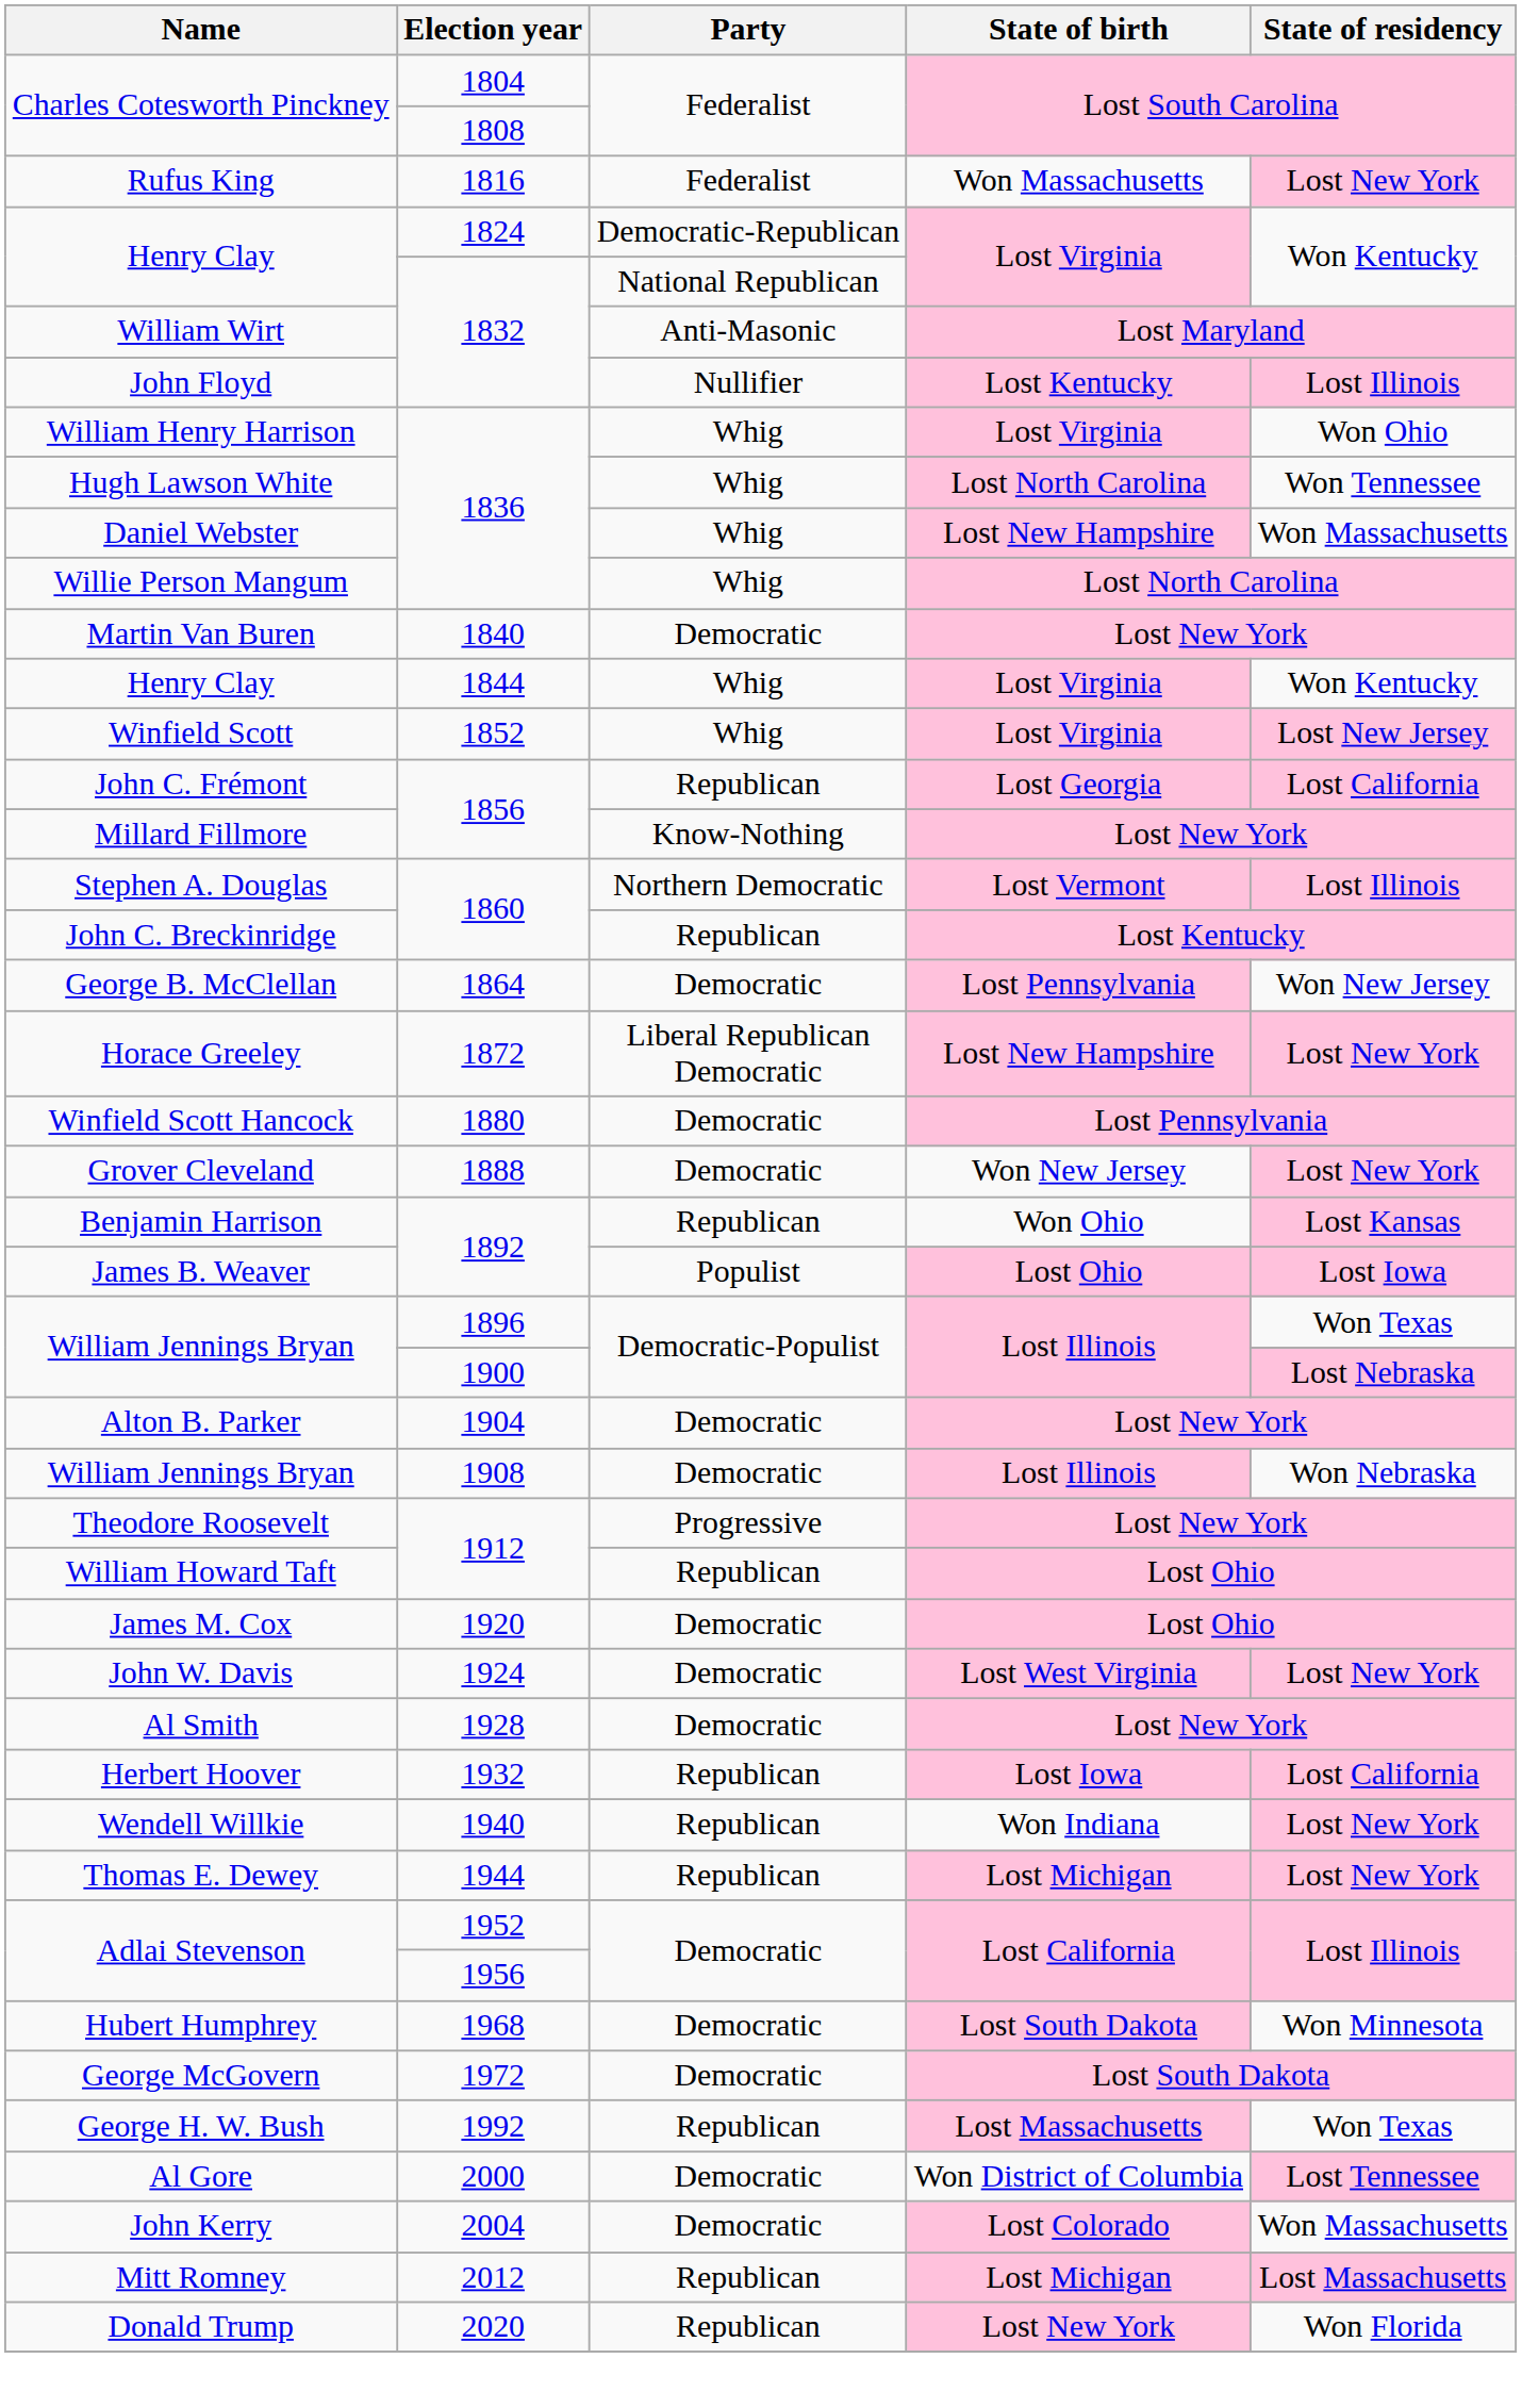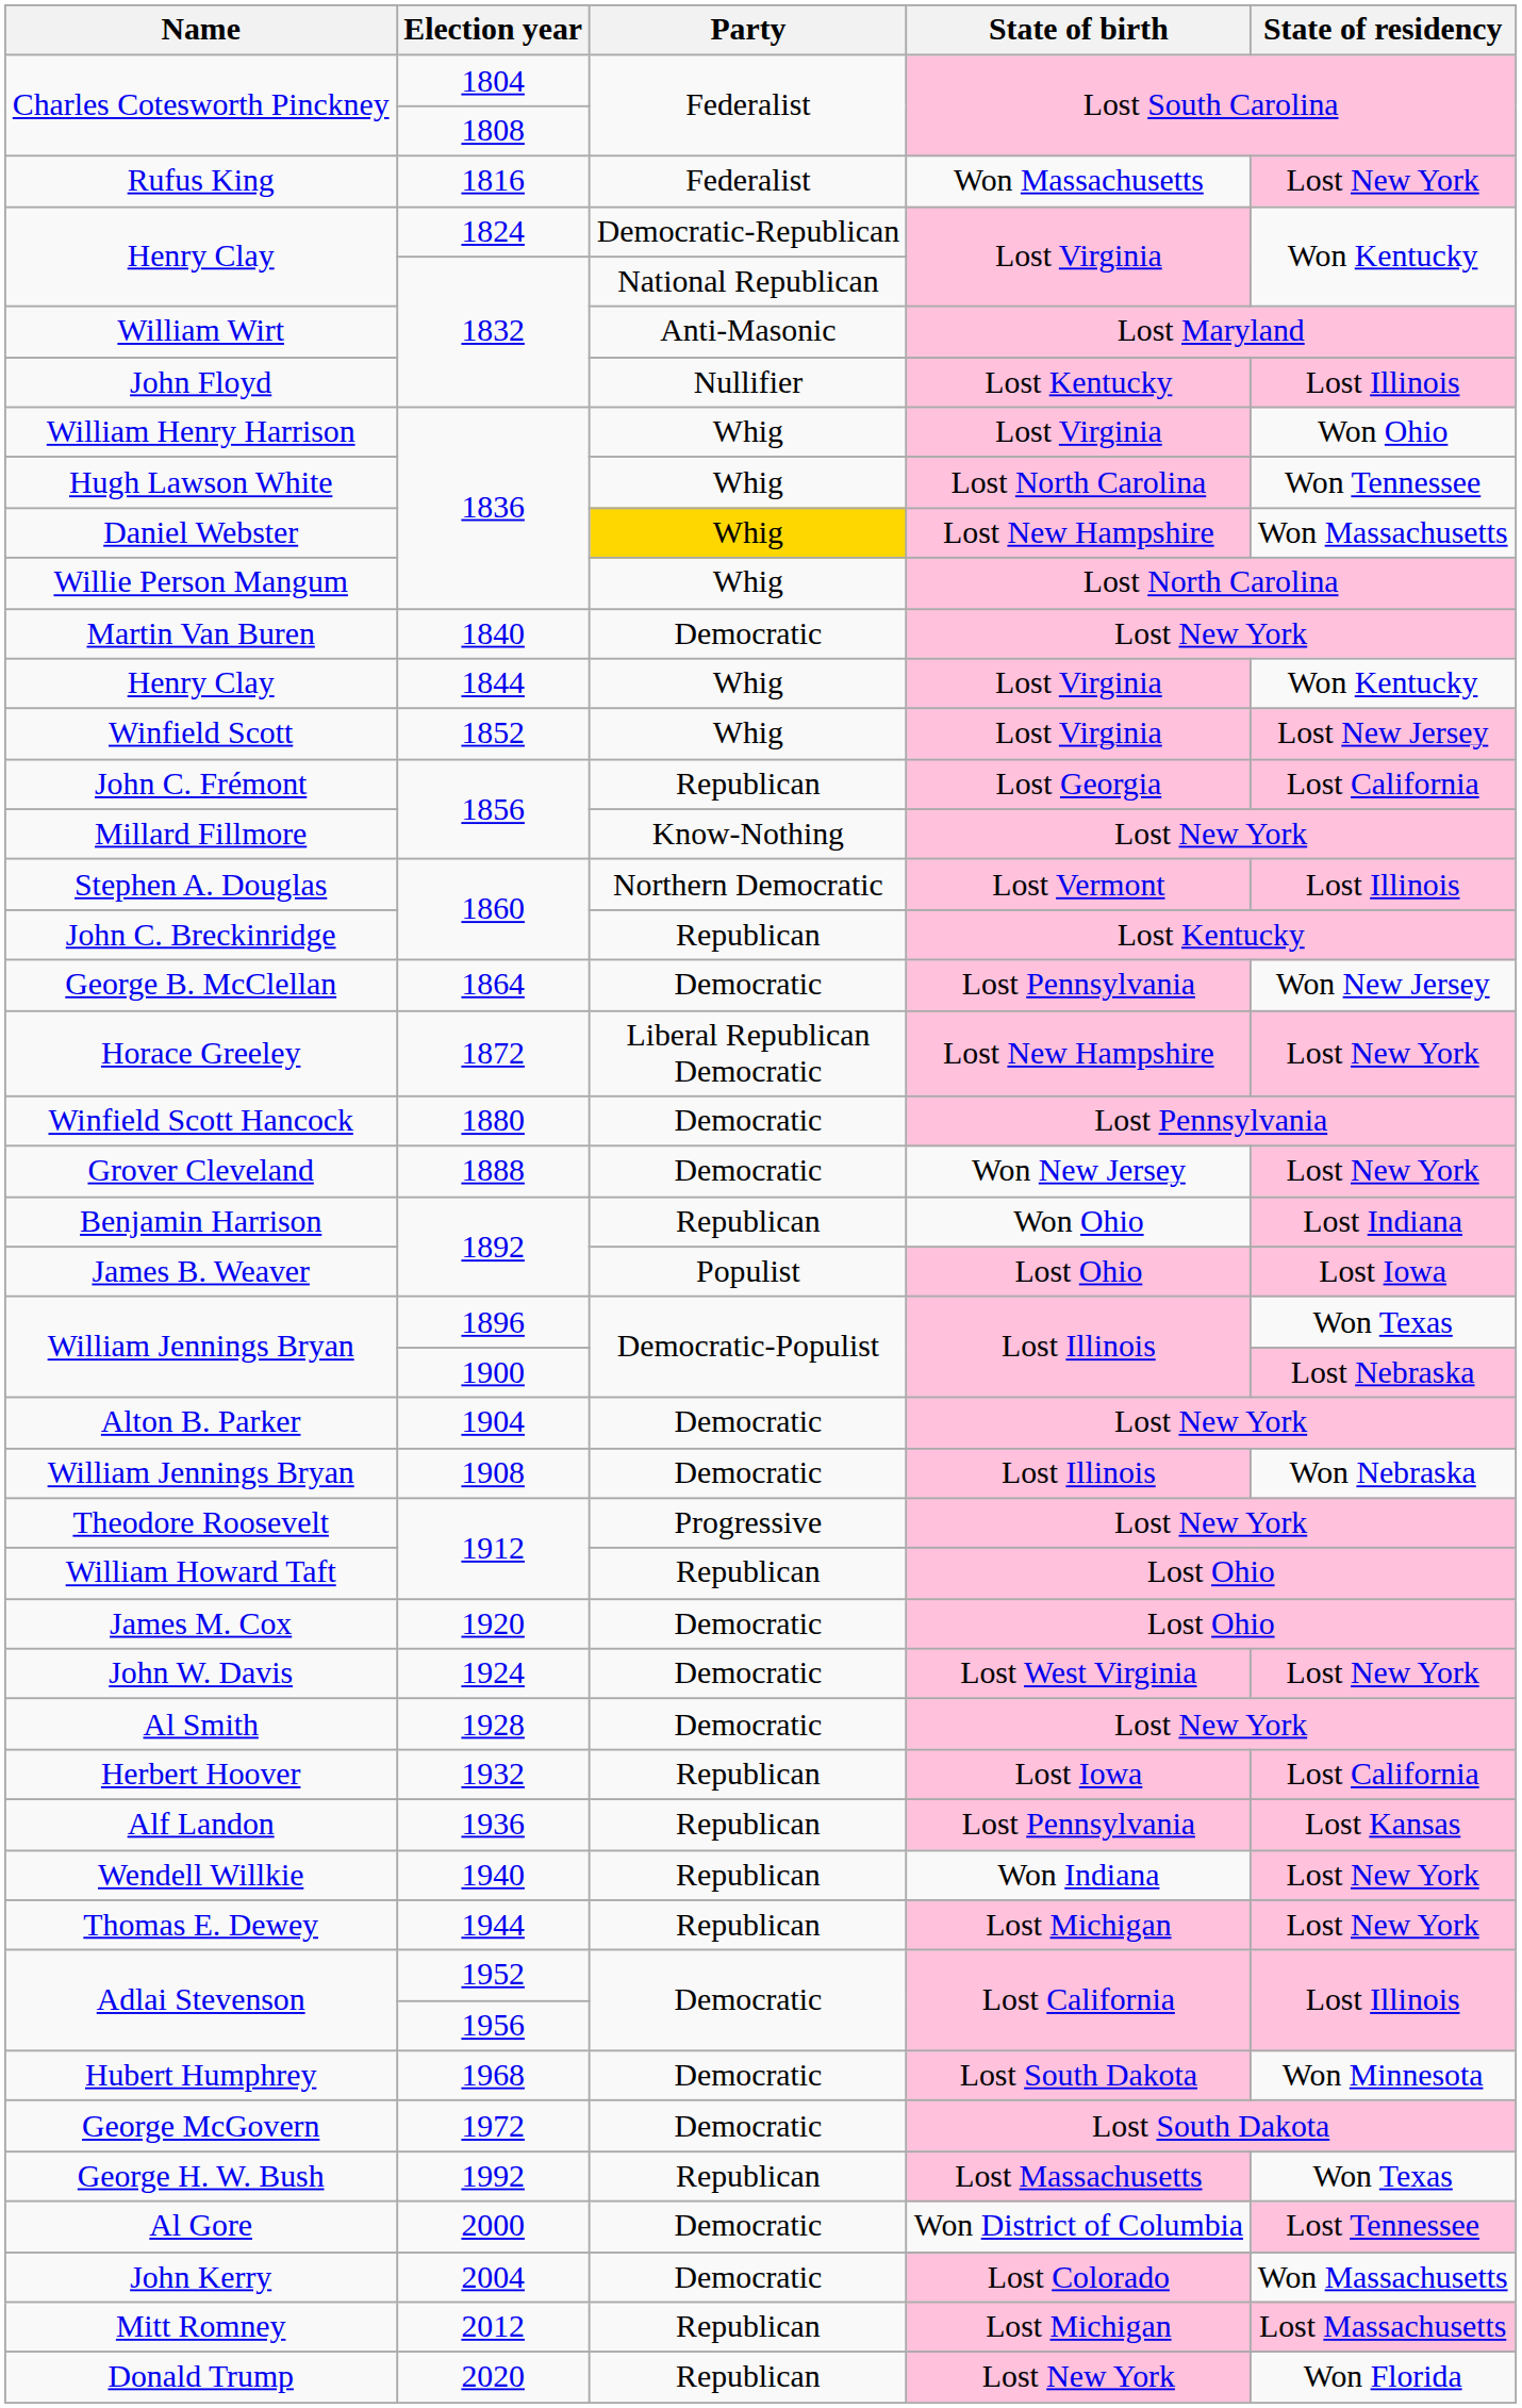 <table class="wikitable sortable" style="text-align:center;">
 <tr>
 <th>Name</th>
 <th>Election year</th>
 <th>Party</th>
 <th>State of birth</th>
 <th>State of residency</th>
 </tr>
 <tr>
 <td rowspan="2"><a href='#'>Charles Cotesworth Pinckney</a></td>
 <td><a href='#'>1804</a></td>
 <td rowspan="2">Federalist</td>
 <td colspan="2" rowspan="2" style="background-color:#FFC1DC;">Lost <a href='#'>South Carolina</a></td>
 </tr>
 <tr>
 <td><a href='#'>1808</a></td>
 </tr>
 <tr>
 <td><a href='#'>Rufus King</a></td>
 <td><a href='#'>1816</a></td>
 <td>Federalist</td>
 <td>Won <a href='#'>Massachusetts</a></td>
 <td style="background-color:#FFC1DC;">Lost <a href='#'>New York</a></td>
 </tr>
 <tr>
 <td rowspan="2"><a href='#'>Henry Clay</a></td>
 <td><a href='#'>1824</a></td>
 <td>Democratic-Republican</td>
 <td rowspan="2" style="background-color:#FFC1DC;">Lost <a href='#'>Virginia</a></td>
 <td rowspan="2">Won <a href='#'>Kentucky</a></td>
 </tr>
 <tr>
 <td rowspan="3"><a href='#'>1832</a></td>
 <td>National Republican</td>
 </tr>
 <tr>
 <td><a href='#'>William Wirt</a></td>
 <td>Anti-Masonic</td>
 <td colspan="2" style="background-color:#FFC1DC;">Lost <a href='#'>Maryland</a></td>
 </tr>
 <tr>
 <td><a href='#'>John Floyd</a></td>
 <td>Nullifier</td>
 <td style="background-color:#FFC1DC;">Lost <a href='#'>Kentucky</a></td>
 <td style="background-color:#FFC1DC;">Lost <a href='#'>Illinois</a></td>
 </tr>
 <tr>
 <td><a href='#'>William Henry Harrison</a></td>
 <td rowspan="4"><a href='#'>1836</a></td>
 <td>Whig</td>
 <td style="background-color:#FFC1DC;">Lost <a href='#'>Virginia</a></td>
 <td>Won <a href='#'>Ohio</a></td>
 </tr>
 <tr>
 <td><a href='#'>Hugh Lawson White</a></td>
 <td>Whig</td>
 <td style="background-color:#FFC1DC;">Lost <a href='#'>North Carolina</a></td>
 <td>Won <a href='#'>Tennessee</a></td>
 </tr>
 <tr>
 <td><a href='#'>Daniel Webster</a></td>
-<td>Whig</td>
+<td style="background: gold;">Whig</td>
 <td style="background-color:#FFC1DC;">Lost <a href='#'>New Hampshire</a></td>
 <td>Won <a href='#'>Massachusetts</a></td>
 </tr>
 <tr>
 <td><a href='#'>Willie Person Mangum</a></td>
 <td>Whig</td>
 <td colspan="2" style="background-color:#FFC1DC;">Lost <a href='#'>North Carolina</a></td>
 </tr>
 <tr>
 <td><a href='#'>Martin Van Buren</a></td>
 <td><a href='#'>1840</a></td>
 <td>Democratic</td>
 <td colspan="2" style="background-color:#FFC1DC;">Lost <a href='#'>New York</a></td>
 </tr>
 <tr>
 <td><a href='#'>Henry Clay</a></td>
 <td><a href='#'>1844</a></td>
 <td>Whig</td>
 <td style="background-color:#FFC1DC;">Lost <a href='#'>Virginia</a></td>
 <td>Won <a href='#'>Kentucky</a></td>
 </tr>
 <tr>
 <td><a href='#'>Winfield Scott</a></td>
 <td><a href='#'>1852</a></td>
 <td>Whig</td>
 <td style="background-color:#FFC1DC;">Lost <a href='#'>Virginia</a></td>
 <td style="background-color:#FFC1DC;">Lost <a href='#'>New Jersey</a></td>
 </tr>
 <tr>
 <td><a href='#'>John C. Frémont</a></td>
 <td rowspan="2"><a href='#'>1856</a></td>
 <td>Republican</td>
 <td style="background-color:#FFC1DC;">Lost <a href='#'>Georgia</a></td>
 <td style="background-color:#FFC1DC;">Lost <a href='#'>California</a></td>
 </tr>
 <tr>
 <td><a href='#'>Millard Fillmore</a></td>
 <td>Know-Nothing</td>
 <td colspan="2" style="background-color:#FFC1DC;">Lost <a href='#'>New York</a></td>
 </tr>
 <tr>
 <td><a href='#'>Stephen A. Douglas</a></td>
 <td rowspan="2"><a href='#'>1860</a></td>
 <td>Northern Democratic</td>
 <td style="background-color:#FFC1DC;">Lost <a href='#'>Vermont</a></td>
 <td style="background-color:#FFC1DC;">Lost <a href='#'>Illinois</a></td>
 </tr>
 <tr>
 <td><a href='#'>John C. Breckinridge</a></td>
 <td>Republican</td>
 <td colspan="2" style="background-color:#FFC1DC;">Lost <a href='#'>Kentucky</a></td>
 </tr>
 <tr>
 <td><a href='#'>George B. McClellan</a></td>
 <td><a href='#'>1864</a></td>
 <td>Democratic</td>
 <td style="background-color:#FFC1DC;">Lost <a href='#'>Pennsylvania</a></td>
 <td>Won <a href='#'>New Jersey</a></td>
 </tr>
 <tr>
 <td><a href='#'>Horace Greeley</a></td>
 <td><a href='#'>1872</a></td>
 <td>Liberal Republican<br>Democratic</td>
 <td style="background-color:#FFC1DC;">Lost <a href='#'>New Hampshire</a></td>
 <td style="background-color:#FFC1DC;">Lost <a href='#'>New York</a></td>
 </tr>
 <tr>
 <td><a href='#'>Winfield Scott Hancock</a></td>
 <td><a href='#'>1880</a></td>
 <td>Democratic</td>
 <td colspan="2" style="background-color:#FFC1DC;">Lost <a href='#'>Pennsylvania</a></td>
 </tr>
 <tr>
 <td><a href='#'>Grover Cleveland</a></td>
 <td><a href='#'>1888</a></td>
 <td>Democratic</td>
 <td>Won <a href='#'>New Jersey</a></td>
 <td style="background-color:#FFC1DC;">Lost <a href='#'>New York</a></td>
 </tr>
 <tr>
 <td><a href='#'>Benjamin Harrison</a></td>
 <td rowspan="2"><a href='#'>1892</a></td>
 <td>Republican</td>
 <td>Won <a href='#'>Ohio</a></td>
-<td style="background-color:#FFC1DC;">Lost <a href='#'>Kansas</a></td>
+<td Lost style="background-color:#FFC1DC;">Lost <a href='#'>Indiana</a></td>
 </tr>
 <tr>
 <td><a href='#'>James B. Weaver</a></td>
 <td>Populist</td>
 <td style="background-color:#FFC1DC;">Lost <a href='#'>Ohio</a></td>
 <td style="background-color:#FFC1DC;">Lost <a href='#'>Iowa</a></td>
 </tr>
 <tr>
 <td rowspan="2"><a href='#'>William Jennings Bryan</a></td>
 <td><a href='#'>1896</a></td>
 <td rowspan="2">Democratic-Populist</td>
 <td rowspan="2" style="background-color:#FFC1DC;">Lost <a href='#'>Illinois</a></td>
 <td>Won <a href='#'>Texas</a></td>
 </tr>
 <tr>
 <td><a href='#'>1900</a></td>
 <td style="background-color:#FFC1DC;">Lost <a href='#'>Nebraska</a></td>
 </tr>
 <tr>
 <td><a href='#'>Alton B. Parker</a></td>
 <td><a href='#'>1904</a></td>
 <td>Democratic</td>
 <td colspan="2" style="background-color:#FFC1DC;">Lost <a href='#'>New York</a></td>
 </tr>
 <tr>
 <td><a href='#'>William Jennings Bryan</a></td>
 <td><a href='#'>1908</a></td>
 <td>Democratic</td>
 <td style="background-color:#FFC1DC;">Lost <a href='#'>Illinois</a></td>
 <td>Won <a href='#'>Nebraska</a></td>
 </tr>
 <tr>
 <td><a href='#'>Theodore Roosevelt</a></td>
 <td rowspan="2"><a href='#'>1912</a></td>
 <td>Progressive</td>
 <td colspan="2" style="background-color:#FFC1DC;">Lost <a href='#'>New York</a></td>
 </tr>
 <tr>
 <td><a href='#'>William Howard Taft</a></td>
 <td>Republican</td>
 <td colspan="2" style="background-color:#FFC1DC;">Lost <a href='#'>Ohio</a></td>
 </tr>
 <tr>
 <td><a href='#'>James M. Cox</a></td>
 <td><a href='#'>1920</a></td>
 <td>Democratic</td>
 <td colspan="2" style="background-color:#FFC1DC;">Lost <a href='#'>Ohio</a></td>
 </tr>
 <tr>
 <td><a href='#'>John W. Davis</a></td>
 <td><a href='#'>1924</a></td>
 <td>Democratic</td>
 <td style="background-color:#FFC1DC;">Lost <a href='#'>West Virginia</a></td>
 <td style="background-color:#FFC1DC;">Lost <a href='#'>New York</a></td>
 </tr>
 <tr>
 <td><a href='#'>Al Smith</a></td>
 <td><a href='#'>1928</a></td>
 <td>Democratic</td>
 <td colspan="2" style="background-color:#FFC1DC;">Lost <a href='#'>New York</a></td>
 </tr>
 <tr>
 <td><a href='#'>Herbert Hoover</a></td>
 <td><a href='#'>1932</a></td>
 <td>Republican</td>
 <td style="background-color:#FFC1DC;">Lost <a href='#'>Iowa</a></td>
 <td style="background-color:#FFC1DC;">Lost <a href='#'>California</a></td>
+</tr>
+<tr>
+<td><a href='#'>Alf Landon</a></td>
+<td><a href='#'>1936</a></td>
+<td>Republican</td>
+<td style="background-color:#FFC1DC;">Lost <a href='#'>Pennsylvania</a></td>
+<td style="background-color:#FFC1DC;">Lost <a href='#'>Kansas</a></td>
 </tr>
 <tr>
 <td><a href='#'>Wendell Willkie</a></td>
 <td><a href='#'>1940</a></td>
 <td>Republican</td>
 <td>Won <a href='#'>Indiana</a></td>
 <td style="background-color:#FFC1DC;">Lost <a href='#'>New York</a></td>
 </tr>
 <tr>
 <td><a href='#'>Thomas E. Dewey</a></td>
 <td><a href='#'>1944</a></td>
 <td>Republican</td>
 <td style="background-color:#FFC1DC;">Lost <a href='#'>Michigan</a></td>
 <td style="background-color:#FFC1DC;">Lost <a href='#'>New York</a></td>
 </tr>
 <tr>
 <td rowspan="2"><a href='#'>Adlai Stevenson</a></td>
 <td><a href='#'>1952</a></td>
 <td rowspan="2">Democratic</td>
 <td rowspan="2" style="background-color:#FFC1DC;">Lost <a href='#'>California</a></td>
 <td rowspan="2" style="background-color:#FFC1DC;">Lost <a href='#'>Illinois</a></td>
 </tr>
 <tr>
 <td><a href='#'>1956</a></td>
 </tr>
 <tr>
 <td><a href='#'>Hubert Humphrey</a></td>
 <td><a href='#'>1968</a></td>
 <td>Democratic</td>
 <td style="background-color:#FFC1DC;">Lost <a href='#'>South Dakota</a></td>
 <td>Won <a href='#'>Minnesota</a></td>
 </tr>
 <tr>
 <td><a href='#'>George McGovern</a></td>
 <td><a href='#'>1972</a></td>
 <td>Democratic</td>
 <td colspan="2" style="background-color:#FFC1DC;">Lost <a href='#'>South Dakota</a></td>
 </tr>
 <tr>
 <td><a href='#'>George H. W. Bush</a></td>
 <td><a href='#'>1992</a></td>
 <td>Republican</td>
 <td style="background-color:#FFC1DC;">Lost <a href='#'>Massachusetts</a></td>
 <td>Won <a href='#'>Texas</a></td>
 </tr>
 <tr>
 <td><a href='#'>Al Gore</a></td>
 <td><a href='#'>2000</a></td>
 <td>Democratic</td>
 <td>Won <a href='#'>District of Columbia</a></td>
 <td style="background-color:#FFC1DC;">Lost <a href='#'>Tennessee</a></td>
 </tr>
 <tr>
 <td><a href='#'>John Kerry</a></td>
 <td><a href='#'>2004</a></td>
 <td>Democratic</td>
 <td style="background-color:#FFC1DC;">Lost <a href='#'>Colorado</a></td>
 <td>Won <a href='#'>Massachusetts</a></td>
 </tr>
 <tr>
 <td><a href='#'>Mitt Romney</a></td>
 <td><a href='#'>2012</a></td>
 <td>Republican</td>
 <td style="background-color:#FFC1DC;">Lost <a href='#'>Michigan</a></td>
 <td style="background-color:#FFC1DC;">Lost <a href='#'>Massachusetts</a></td>
 </tr>
 <tr>
 <td><a href='#'>Donald Trump</a></td>
 <td><a href='#'>2020</a></td>
 <td>Republican</td>
 <td style="background-color:#FFC1DC;">Lost <a href='#'>New York</a></td>
 <td>Won <a href='#'>Florida</a></td>
 </tr>
 <tr>
 </tr>
 </table>
